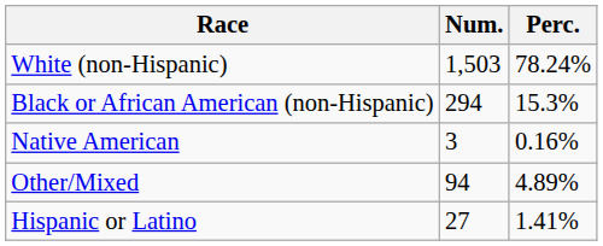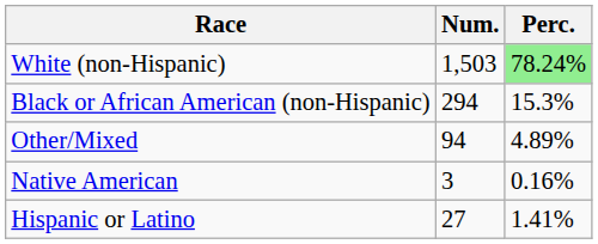 <table class="wikitable">
 <tr>
 <th>Race</th>
 <th>Num.</th>
 <th>Perc.</th>
 </tr>
 <tr>
 <td><a href='#'>White</a> (non-Hispanic)</td>
 <td>1,503</td>
-<td>78.24%</td>
+<td style="background: lightgreen;">78.24%</td>
 </tr>
 <tr>
 <td><a href='#'>Black or African American</a> (non-Hispanic)</td>
 <td>294</td>
 <td>15.3%</td>
 </tr>
 <tr>
+<td><a href='#'>Other/Mixed</a></td>
+<td>94</td>
+<td>4.89%</td>
+</tr>
+<tr>
 <td><a href='#'>Native American</a></td>
 <td>3</td>
 <td>0.16%</td>
-</tr>
-<tr>
-<td><a href='#'>Other/Mixed</a></td>
-<td>94</td>
-<td>4.89%</td>
 </tr>
 <tr>
 <td><a href='#'>Hispanic</a> or <a href='#'>Latino</a></td>
 <td>27</td>
 <td>1.41%</td>
 </tr>
 </table>
